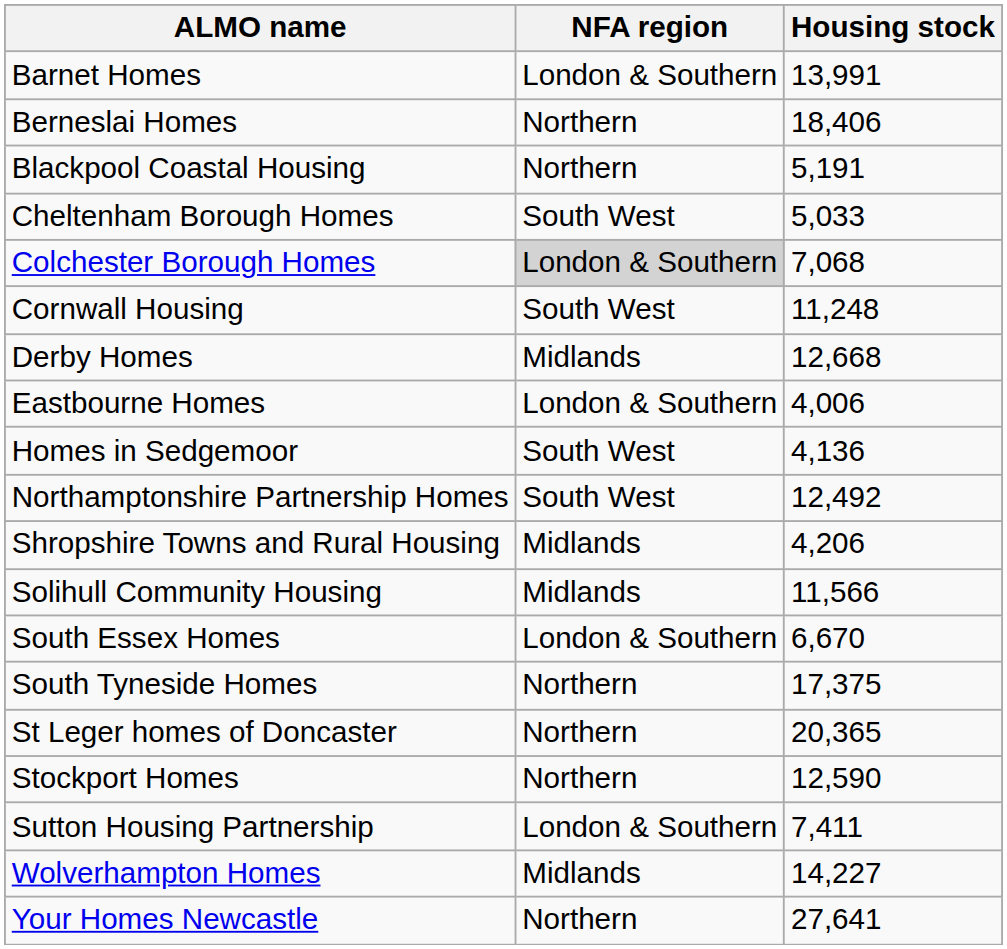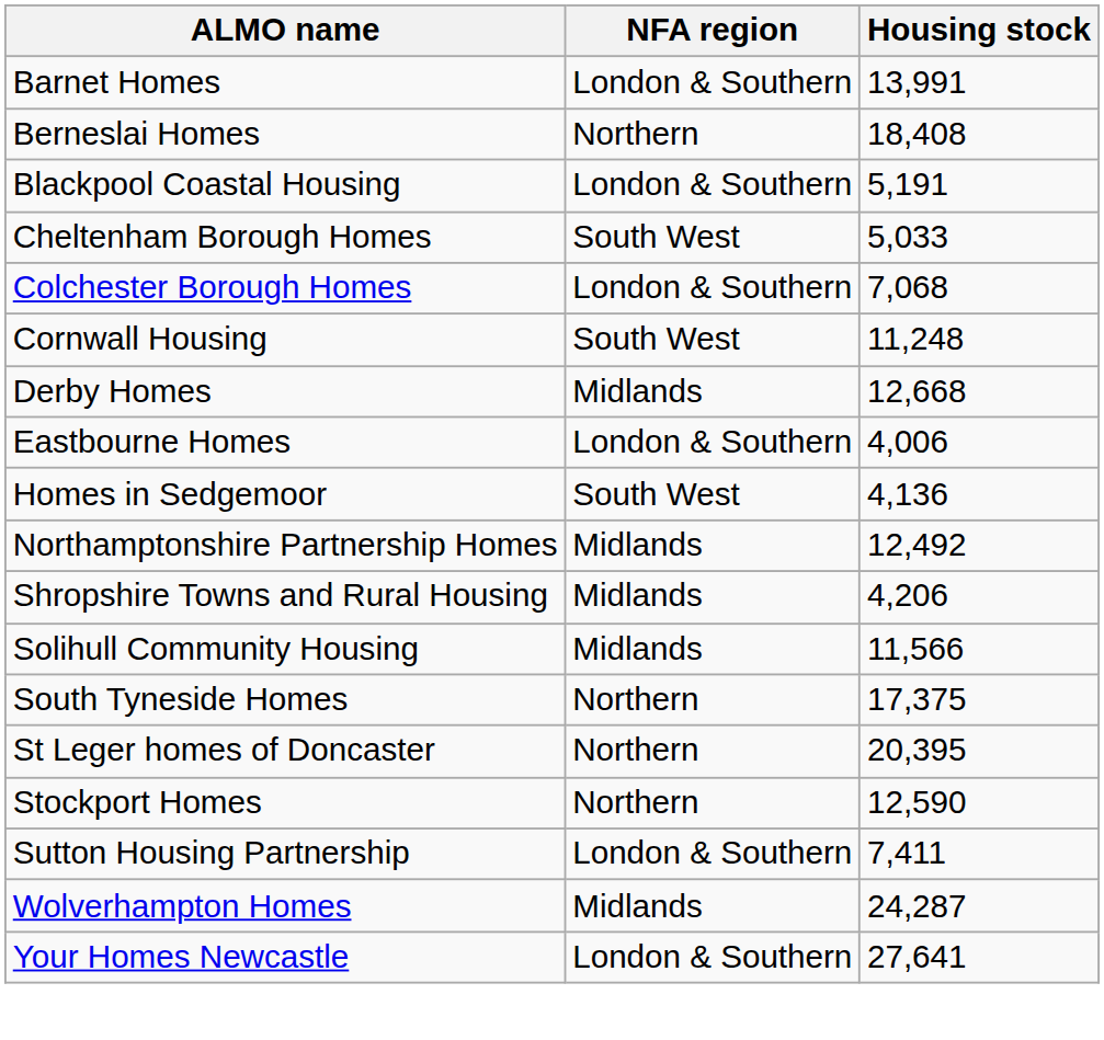 <table class="wikitable sortable">
 <tr>
 <th>ALMO name</th>
 <th>NFA region</th>
 <th>Housing stock</th>
 </tr>
 <tr>
 <td>Barnet Homes</td>
 <td>London & Southern</td>
 <td>13,991</td>
 </tr>
 <tr>
 <td>Berneslai Homes</td>
 <td>Northern</td>
-<td>18,406</td>
+<td>18,408</td>
 </tr>
 <tr>
 <td>Blackpool Coastal Housing</td>
-<td>Northern</td>
+<td>London & Southern</td>
 <td>5,191</td>
 </tr>
 <tr>
 <td>Cheltenham Borough Homes</td>
 <td>South West</td>
 <td>5,033</td>
 </tr>
 <tr>
 <td><a href='#'>Colchester Borough Homes</a></td>
-<td style="background: lightgrey;">London & Southern</td>
+<td>London & Southern</td>
 <td>7,068</td>
 </tr>
 <tr>
 <td>Cornwall Housing</td>
 <td>South West</td>
 <td>11,248</td>
 </tr>
 <tr>
 <td>Derby Homes</td>
 <td>Midlands</td>
 <td>12,668</td>
 </tr>
 <tr>
 <td>Eastbourne Homes</td>
 <td>London & Southern</td>
 <td>4,006</td>
 </tr>
 <tr>
 <td>Homes in Sedgemoor</td>
 <td>South West</td>
 <td>4,136</td>
 </tr>
 <tr>
 <td>Northamptonshire Partnership Homes</td>
-<td>South West</td>
+<td>Midlands</td>
 <td>12,492</td>
 </tr>
 <tr>
 <td>Shropshire Towns and Rural Housing</td>
 <td>Midlands</td>
 <td>4,206</td>
 </tr>
 <tr>
 <td>Solihull Community Housing</td>
 <td>Midlands</td>
 <td>11,566</td>
 </tr>
 <tr>
-<td>South Essex Homes</td>
-<td>London & Southern</td>
-<td>6,670</td>
-</tr>
-<tr>
 <td>South Tyneside Homes</td>
 <td>Northern</td>
 <td>17,375</td>
 </tr>
 <tr>
 <td>St Leger homes of Doncaster</td>
 <td>Northern</td>
-<td>20,365</td>
+<td>20,395</td>
 </tr>
 <tr>
 <td>Stockport Homes</td>
 <td>Northern</td>
 <td>12,590</td>
 </tr>
 <tr>
 <td>Sutton Housing Partnership</td>
 <td>London & Southern</td>
 <td>7,411</td>
 </tr>
 <tr>
 <td><a href='#'>Wolverhampton Homes</a></td>
 <td>Midlands</td>
-<td>14,227</td>
+<td>24,287</td>
 </tr>
 <tr>
 <td><a href='#'>Your Homes Newcastle</a></td>
-<td>Northern</td>
+<td>London & Southern</td>
 <td>27,641</td>
 </tr>
 </table>
